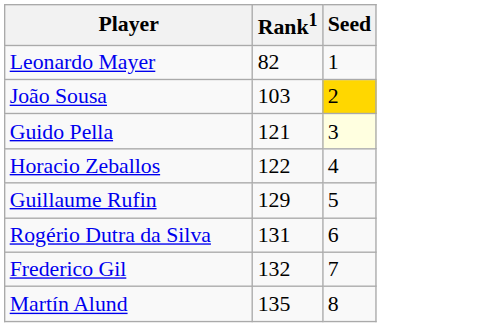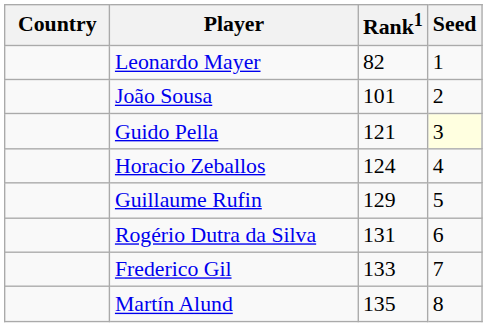 <table class="sortable wikitable">
 <tr>
+<th width="70">Country</th>
 <th width="175">Player</th>
 <th>Rank<sup>1</sup></th>
 <th>Seed</th>
 </tr>
 <tr>
+<td></td>
 <td><a href='#'>Leonardo Mayer</a></td>
 <td>82</td>
 <td>1</td>
 </tr>
 <tr>
+<td></td>
 <td><a href='#'>João Sousa</a></td>
-<td>103</td>
-<td style="background: gold;">2</td>
+<td>101</td>
+<td>2</td>
 </tr>
 <tr>
+<td></td>
 <td><a href='#'>Guido Pella</a></td>
 <td>121</td>
 <td style="background: lightyellow;">3</td>
 </tr>
 <tr>
+<td></td>
 <td><a href='#'>Horacio Zeballos</a></td>
-<td>122</td>
+<td>124</td>
 <td>4</td>
 </tr>
 <tr>
+<td></td>
 <td><a href='#'>Guillaume Rufin</a></td>
 <td>129</td>
 <td>5</td>
 </tr>
 <tr>
+<td></td>
 <td><a href='#'>Rogério Dutra da Silva</a></td>
 <td>131</td>
 <td>6</td>
 </tr>
 <tr>
+<td></td>
 <td><a href='#'>Frederico Gil</a></td>
-<td>132</td>
+<td>133</td>
 <td>7</td>
 </tr>
 <tr>
+<td></td>
 <td><a href='#'>Martín Alund</a></td>
 <td>135</td>
 <td>8</td>
 </tr>
 </table>
